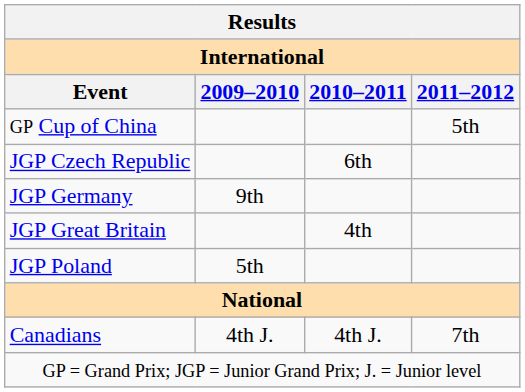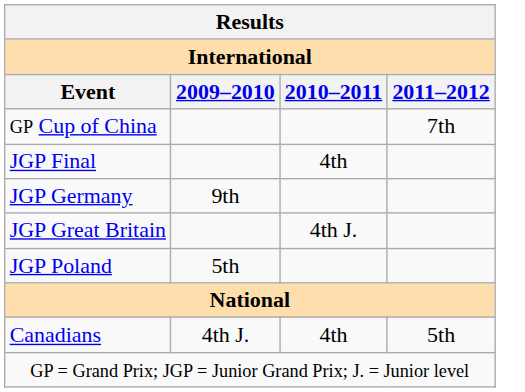 <table class="wikitable" style="text-align:center">
 <tr>
 <th colspan=4 align=center><strong>Results</strong></th>
 </tr>
 <tr>
 <th style="background-color: #ffdead; " colspan=4 align=center><strong>International</strong></th>
 </tr>
 <tr>
 <th>Event</th>
 <th><a href='#'>2009–2010</a></th>
 <th><a href='#'>2010–2011</a></th>
 <th><a href='#'>2011–2012</a></th>
 </tr>
 <tr>
 <td align=left><small>GP</small> <a href='#'>Cup of China</a></td>
 <td></td>
 <td></td>
-<td>5th</td>
+<td>7th</td>
 </tr>
 <tr>
-<td align=left><a href='#'>JGP Czech Republic</a></td>
+<td align=left><a href='#'>JGP Final</a></td>
 <td></td>
-<td>6th</td>
+<td>4th</td>
 <td></td>
 </tr>
 <tr>
 <td align=left><a href='#'>JGP Germany</a></td>
 <td>9th</td>
 <td></td>
 <td></td>
 </tr>
 <tr>
 <td align=left><a href='#'>JGP Great Britain</a></td>
 <td></td>
-<td>4th</td>
+<td>4th J.</td>
 <td></td>
 </tr>
 <tr>
 <td align=left><a href='#'>JGP Poland</a></td>
 <td>5th</td>
 <td></td>
 <td></td>
 </tr>
 <tr>
 <th style="background-color: #ffdead; " colspan=4 align=center><strong>National</strong></th>
 </tr>
 <tr>
 <td align=left><a href='#'>Canadians</a></td>
 <td>4th J.</td>
-<td>4th J.</td>
-<td>7th</td>
+<td>4th</td>
+<td>5th</td>
 </tr>
 <tr>
 <td colspan=4 align=center><small> GP = Grand Prix; JGP = Junior Grand Prix; J. = Junior level </small></td>
 </tr>
 </table>
